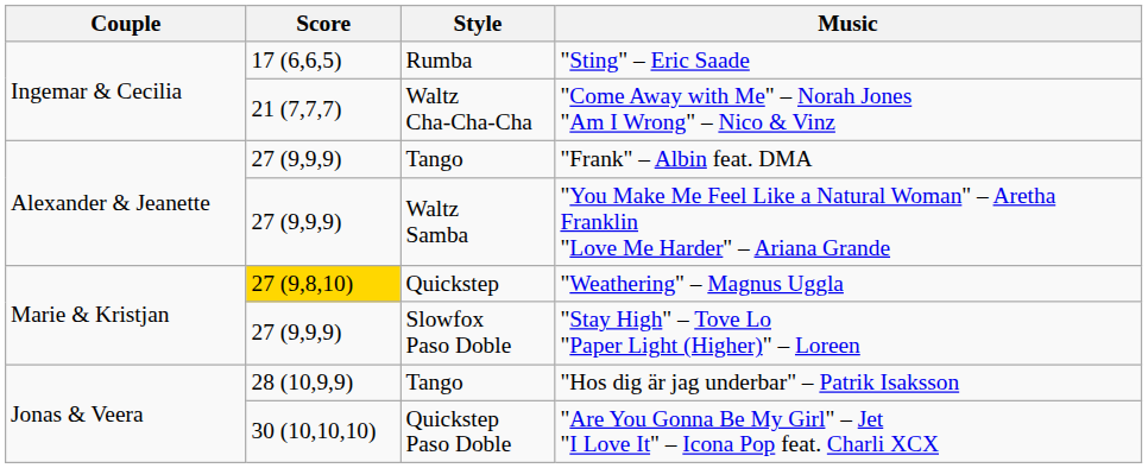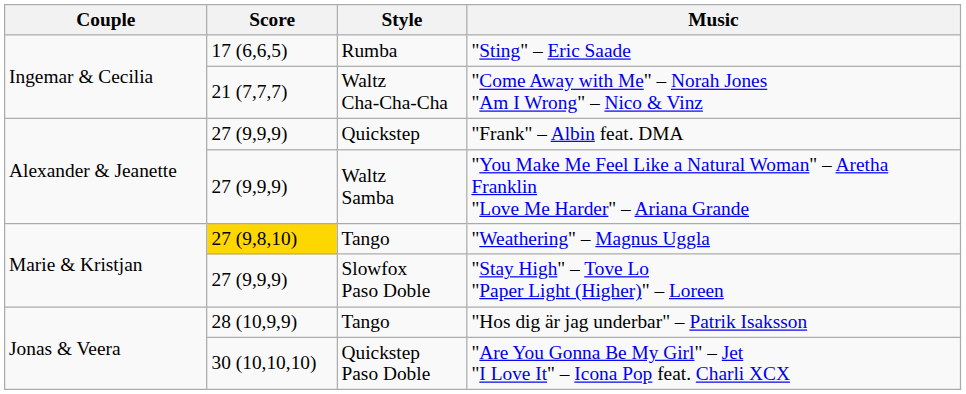 <table class="wikitable">
 <tr>
 <th width="160">Couple</th>
 <th width="100">Score</th>
 <th width="100">Style</th>
 <th width="400">Music</th>
 </tr>
 <tr>
 <td rowspan=2>Ingemar & Cecilia</td>
 <td>17 (6,6,5)</td>
 <td>Rumba</td>
 <td>"<a href='#'>Sting</a>" – <a href='#'>Eric Saade</a></td>
 </tr>
 <tr>
 <td>21 (7,7,7)</td>
 <td>Waltz<br>Cha-Cha-Cha</td>
 <td>"<a href='#'>Come Away with Me</a>" – <a href='#'>Norah Jones</a>  <br>"<a href='#'>Am I Wrong</a>" – <a href='#'>Nico & Vinz</a></td>
 </tr>
 <tr>
 <td rowspan=2>Alexander & Jeanette</td>
 <td>27 (9,9,9)</td>
-<td>Tango</td>
+<td>Quickstep</td>
 <td>"Frank" – <a href='#'>Albin</a> feat. DMA</td>
 </tr>
 <tr>
 <td>27 (9,9,9)</td>
 <td>Waltz<br>Samba</td>
 <td>"<a href='#'>You Make Me Feel Like a Natural Woman</a>" – <a href='#'>Aretha Franklin</a>  <br>"<a href='#'>Love Me Harder</a>" – <a href='#'>Ariana Grande</a></td>
 </tr>
 <tr>
 <td rowspan=2>Marie & Kristjan</td>
 <td style="background: gold;">27 (9,8,10)</td>
-<td>Quickstep</td>
+<td>Tango</td>
 <td>"<a href='#'>Weathering</a>" – <a href='#'>Magnus Uggla</a></td>
 </tr>
 <tr>
 <td>27 (9,9,9)</td>
 <td>Slowfox<br>Paso Doble</td>
 <td>"<a href='#'>Stay High</a>" – <a href='#'>Tove Lo</a> <br>"<a href='#'>Paper Light (Higher)</a>" – <a href='#'>Loreen</a></td>
 </tr>
 <tr>
 <td rowspan=2>Jonas & Veera</td>
 <td>28 (10,9,9)</td>
 <td>Tango</td>
 <td>"Hos dig är jag underbar" – <a href='#'>Patrik Isaksson</a></td>
 </tr>
 <tr>
 <td>30 (10,10,10)</td>
 <td>Quickstep <br> Paso Doble</td>
 <td>"<a href='#'>Are You Gonna Be My Girl</a>" – <a href='#'>Jet</a> <br>"<a href='#'>I Love It</a>" – <a href='#'>Icona Pop</a> feat. <a href='#'>Charli XCX</a></td>
 </tr>
 </table>
